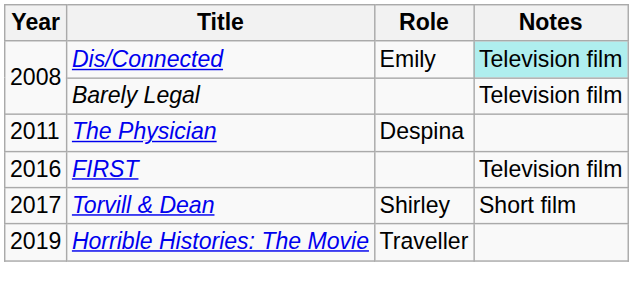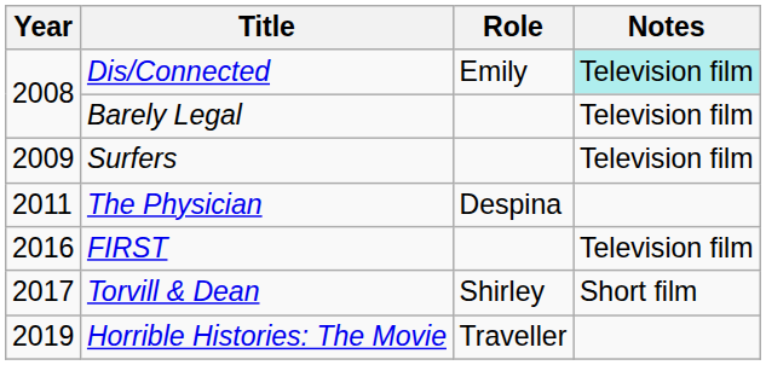 <table class="wikitable sortable">
 <tr>
 <th>Year</th>
 <th>Title</th>
 <th>Role</th>
 <th>Notes</th>
 </tr>
 <tr>
 <td rowspan="2">2008</td>
 <td><em><a href='#'>Dis/Connected</a></em></td>
 <td>Emily</td>
 <td style="background: paleturquoise;">Television film</td>
 </tr>
 <tr>
 <td><em>Barely Legal</em></td>
+<td></td>
+<td>Television film</td>
+</tr>
+<tr>
+<td>2009</td>
+<td><em>Surfers</em></td>
 <td></td>
 <td>Television film</td>
 </tr>
 <tr>
 <td>2011</td>
 <td><em><a href='#'>The Physician</a></em></td>
 <td>Despina</td>
 <td></td>
 </tr>
 <tr>
 <td>2016</td>
 <td><em><a href='#'>FIRST</a></em></td>
 <td></td>
 <td>Television film</td>
 </tr>
 <tr>
 <td>2017</td>
 <td><em><a href='#'>Torvill & Dean</a></em></td>
 <td>Shirley</td>
 <td>Short film</td>
 </tr>
 <tr>
 <td>2019</td>
 <td><em><a href='#'>Horrible Histories: The Movie</a></em></td>
 <td>Traveller</td>
 <td></td>
 </tr>
 </table>
